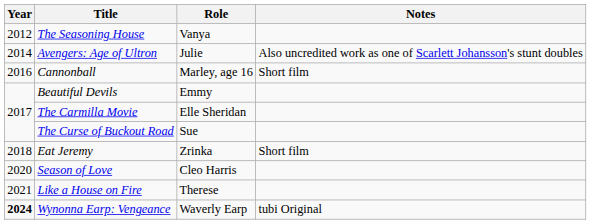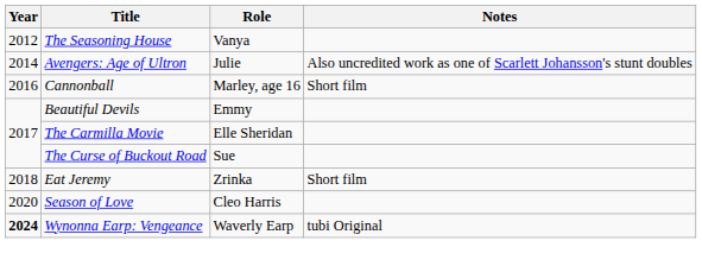 <table class="wikitable sortable">
 <tr>
 <th>Year</th>
 <th>Title</th>
 <th>Role</th>
 <th>Notes</th>
 </tr>
 <tr>
 <td>2012</td>
 <td><em><a href='#'>The Seasoning House</a></em></td>
 <td>Vanya</td>
 <td></td>
 </tr>
 <tr>
 <td>2014</td>
 <td><em><a href='#'>Avengers: Age of Ultron</a></em></td>
 <td>Julie</td>
 <td>Also uncredited work as one of <a href='#'>Scarlett Johansson</a>'s stunt doubles</td>
 </tr>
 <tr>
 <td>2016</td>
 <td><em>Cannonball</em></td>
 <td>Marley, age 16</td>
 <td>Short film </td>
 </tr>
 <tr>
 <td rowspan="3">2017</td>
 <td><em>Beautiful Devils</em></td>
 <td>Emmy</td>
 <td></td>
 </tr>
 <tr>
 <td><em><a href='#'>The Carmilla Movie</a></em></td>
 <td>Elle Sheridan</td>
 <td></td>
 </tr>
 <tr>
 <td><em><a href='#'>The Curse of Buckout Road</a></em></td>
 <td>Sue</td>
 <td></td>
 </tr>
 <tr>
 <td>2018</td>
 <td><em>Eat Jeremy</em></td>
 <td>Zrinka</td>
 <td>Short film </td>
 </tr>
 <tr>
 <td>2020</td>
 <td><em><a href='#'>Season of Love</a></em></td>
 <td>Cleo Harris</td>
 <td></td>
 </tr>
 <tr>
-<td>2021</td>
-<td><em><a href='#'>Like a House on Fire</a></em></td>
-<td>Therese</td>
-<td></td>
-</tr>
-<tr>
 <td><strong>2024</strong></td>
 <td><em><a href='#'>Wynonna Earp: Vengeance</a></em></td>
 <td>Waverly Earp</td>
 <td>tubi Original</td>
 </tr>
 </table>
